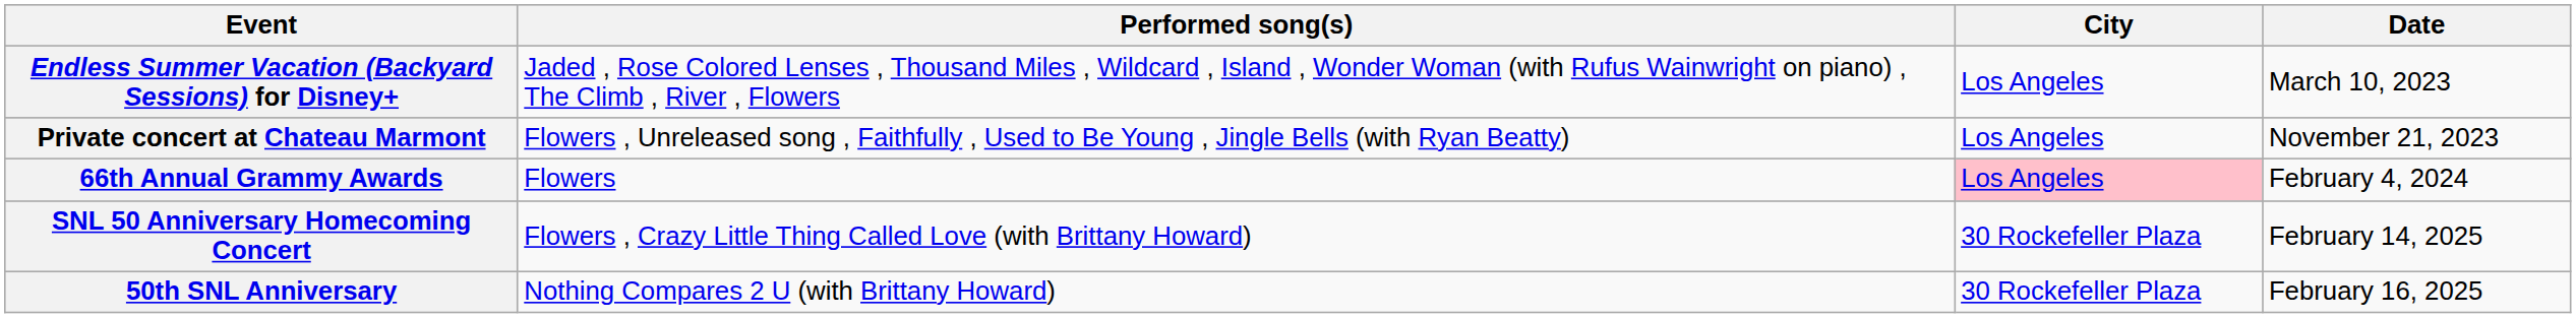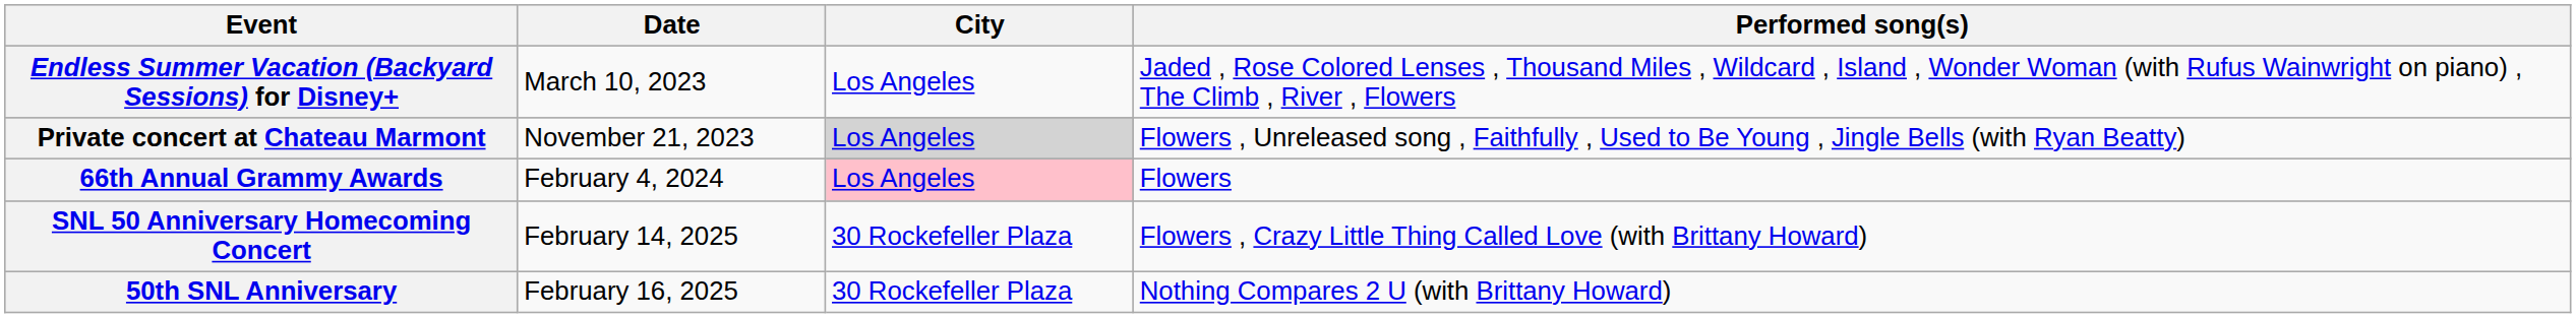 <table class="wikitable sortable plainrowheaders">
 <tr>
 <th style="width:20%;">Event</th>
+<th style="width:12%;">Date</th>
+<th style="width:12%;">City</th>
 <th>Performed song(s)</th>
-<th style="width:12%;">City</th>
-<th style="width:12%;">Date</th>
 </tr>
 <tr>
 <th scope="row"><em><a href='#'>Endless Summer Vacation (Backyard Sessions)</a></em> for <a href='#'>Disney+</a></th>
+<td>March 10, 2023</td>
+<td><a href='#'>Los Angeles</a></td>
 <td><a href='#'>Jaded</a> , <a href='#'>Rose Colored Lenses</a> , <a href='#'>Thousand Miles</a> , <a href='#'>Wildcard</a> , <a href='#'>Island</a> , <a href='#'>Wonder Woman</a> (with <a href='#'>Rufus Wainwright</a> on piano) , <a href='#'>The Climb</a> , <a href='#'>River</a> , <a href='#'>Flowers</a></td>
-<td><a href='#'>Los Angeles</a></td>
-<td>March 10, 2023</td>
 </tr>
 <tr>
 <th scope="row">Private concert at <a href='#'>Chateau Marmont</a></th>
+<td>November 21, 2023</td>
+<td style="background: lightgrey;"><a href='#'>Los Angeles</a></td>
 <td><a href='#'>Flowers</a> , Unreleased song , <a href='#'>Faithfully</a> , <a href='#'>Used to Be Young</a> , <a href='#'>Jingle Bells</a> (with <a href='#'>Ryan Beatty</a>)</td>
-<td><a href='#'>Los Angeles</a></td>
-<td>November 21, 2023</td>
 </tr>
 <tr>
 <th scope="row"><a href='#'>66th Annual Grammy Awards</a></th>
+<td>February 4, 2024</td>
+<td style="background: pink;"><a href='#'>Los Angeles</a></td>
 <td><a href='#'>Flowers</a></td>
-<td style="background: pink;"><a href='#'>Los Angeles</a></td>
-<td>February 4, 2024</td>
 </tr>
 <tr>
 <th scope="row"><a href='#'>SNL 50 Anniversary Homecoming Concert</a></th>
+<td>February 14, 2025</td>
+<td><a href='#'>30 Rockefeller Plaza</a></td>
 <td><a href='#'>Flowers</a> , <a href='#'>Crazy Little Thing Called Love</a> (with <a href='#'>Brittany Howard</a>)</td>
-<td><a href='#'>30 Rockefeller Plaza</a></td>
-<td>February 14, 2025</td>
 </tr>
 <tr>
 <th scope="row"><a href='#'>50th SNL Anniversary</a></th>
+<td>February 16, 2025</td>
+<td><a href='#'>30 Rockefeller Plaza</a></td>
 <td><a href='#'>Nothing Compares 2 U</a> (with <a href='#'>Brittany Howard</a>)</td>
-<td><a href='#'>30 Rockefeller Plaza</a></td>
-<td>February 16, 2025</td>
 </tr>
 </table>
